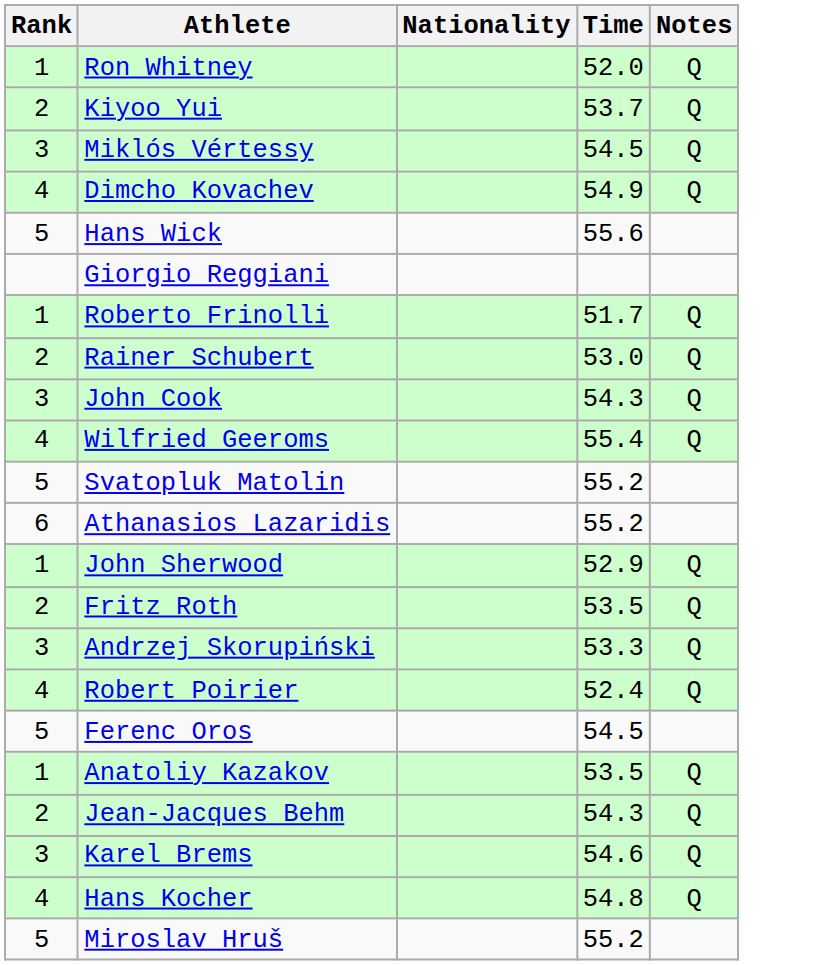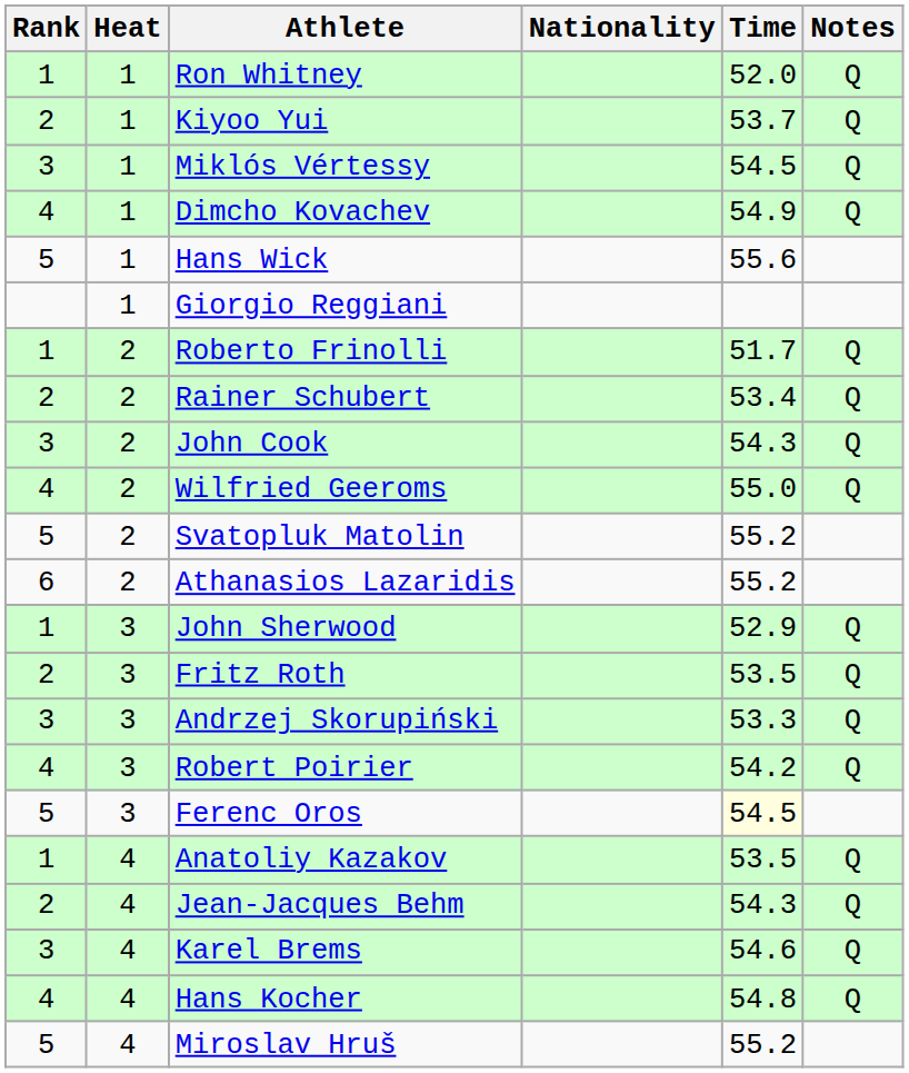 <table class="wikitable sortable" style="text-align:center">
 <tr>
 <th>Rank</th>
+<th>Heat</th>
 <th>Athlete</th>
 <th>Nationality</th>
 <th>Time</th>
 <th>Notes</th>
 </tr>
 <tr bgcolor=ccffcc>
+<td>1</td>
 <td>1</td>
 <td align=left><a href='#'>Ron Whitney</a></td>
 <td align=left></td>
 <td>52.0</td>
 <td>Q</td>
 </tr>
 <tr bgcolor=ccffcc>
 <td>2</td>
+<td>1</td>
 <td align=left><a href='#'>Kiyoo Yui</a></td>
 <td align=left></td>
 <td>53.7</td>
 <td>Q</td>
 </tr>
 <tr bgcolor=ccffcc>
 <td>3</td>
+<td>1</td>
 <td align=left><a href='#'>Miklós Vértessy</a></td>
 <td align=left></td>
 <td>54.5</td>
 <td>Q</td>
 </tr>
 <tr bgcolor=ccffcc>
 <td>4</td>
+<td>1</td>
 <td align=left><a href='#'>Dimcho Kovachev</a></td>
 <td align=left></td>
 <td>54.9</td>
 <td>Q</td>
 </tr>
 <tr>
 <td>5</td>
+<td>1</td>
 <td align=left><a href='#'>Hans Wick</a></td>
 <td align=left></td>
 <td>55.6</td>
 <td></td>
 </tr>
 <tr>
 <td></td>
+<td>1</td>
 <td align=left><a href='#'>Giorgio Reggiani</a></td>
 <td align=left></td>
 <td></td>
 <td></td>
 </tr>
 <tr bgcolor=ccffcc>
 <td>1</td>
+<td>2</td>
 <td align=left><a href='#'>Roberto Frinolli</a></td>
 <td align=left></td>
 <td>51.7</td>
 <td>Q</td>
 </tr>
 <tr bgcolor=ccffcc>
 <td>2</td>
+<td>2</td>
 <td align=left><a href='#'>Rainer Schubert</a></td>
 <td align=left></td>
-<td>53.0</td>
+<td>53.4</td>
 <td>Q</td>
 </tr>
 <tr bgcolor=ccffcc>
 <td>3</td>
+<td>2</td>
 <td align=left><a href='#'>John Cook</a></td>
 <td align=left></td>
 <td>54.3</td>
 <td>Q</td>
 </tr>
 <tr bgcolor=ccffcc>
 <td>4</td>
+<td>2</td>
 <td align=left><a href='#'>Wilfried Geeroms</a></td>
 <td align=left></td>
-<td>55.4</td>
+<td>55.0</td>
 <td>Q</td>
 </tr>
 <tr>
 <td>5</td>
+<td>2</td>
 <td align=left><a href='#'>Svatopluk Matolin</a></td>
 <td align=left></td>
 <td>55.2</td>
 <td></td>
 </tr>
 <tr>
 <td>6</td>
+<td>2</td>
 <td align=left><a href='#'>Athanasios Lazaridis</a></td>
 <td align=left></td>
 <td>55.2</td>
 <td></td>
 </tr>
 <tr bgcolor=ccffcc>
 <td>1</td>
+<td>3</td>
 <td align=left><a href='#'>John Sherwood</a></td>
 <td align=left></td>
 <td>52.9</td>
 <td>Q</td>
 </tr>
 <tr bgcolor=ccffcc>
 <td>2</td>
+<td>3</td>
 <td align=left><a href='#'>Fritz Roth</a></td>
 <td align=left></td>
 <td>53.5</td>
 <td>Q</td>
 </tr>
 <tr bgcolor=ccffcc>
+<td>3</td>
 <td>3</td>
 <td align=left><a href='#'>Andrzej Skorupiński</a></td>
 <td align=left></td>
 <td>53.3</td>
 <td>Q</td>
 </tr>
 <tr bgcolor=ccffcc>
 <td>4</td>
+<td>3</td>
 <td align=left><a href='#'>Robert Poirier</a></td>
 <td align=left></td>
-<td>52.4</td>
+<td>54.2</td>
 <td>Q</td>
 </tr>
 <tr>
 <td>5</td>
+<td>3</td>
 <td align=left><a href='#'>Ferenc Oros</a></td>
 <td align=left></td>
-<td>54.5</td>
+<td style="background: lightyellow;">54.5</td>
 <td></td>
 </tr>
 <tr bgcolor=ccffcc>
 <td>1</td>
+<td>4</td>
 <td align=left><a href='#'>Anatoliy Kazakov</a></td>
 <td align=left></td>
 <td>53.5</td>
 <td>Q</td>
 </tr>
 <tr bgcolor=ccffcc>
 <td>2</td>
+<td>4</td>
 <td align=left><a href='#'>Jean-Jacques Behm</a></td>
 <td align=left></td>
 <td>54.3</td>
 <td>Q</td>
 </tr>
 <tr bgcolor=ccffcc>
 <td>3</td>
+<td>4</td>
 <td align=left><a href='#'>Karel Brems</a></td>
 <td align=left></td>
 <td>54.6</td>
 <td>Q</td>
 </tr>
 <tr bgcolor=ccffcc>
+<td>4</td>
 <td>4</td>
 <td align=left><a href='#'>Hans Kocher</a></td>
 <td align=left></td>
 <td>54.8</td>
 <td>Q</td>
 </tr>
 <tr>
 <td>5</td>
+<td>4</td>
 <td align=left><a href='#'>Miroslav Hruš</a></td>
 <td align=left></td>
 <td>55.2</td>
 <td></td>
 </tr>
 </table>
